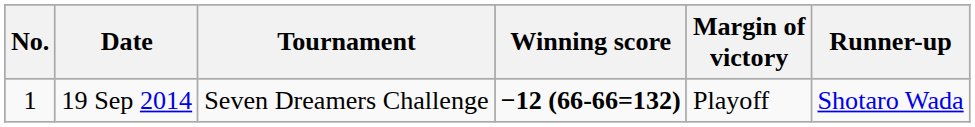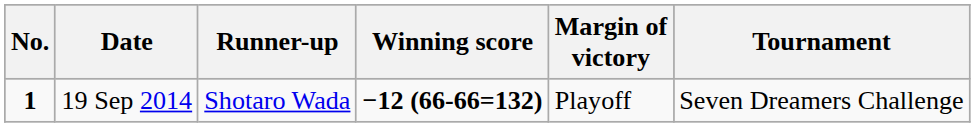 <table class="wikitable" style="font-size:95%;">
 <tr>
 <th>No.</th>
 <th>Date</th>
-<th>Tournament</th>
+<th>Runner-up</th>
 <th>Winning score</th>
 <th>Margin of<br>victory</th>
-<th>Runner-up</th>
+<th>Tournament</th>
 </tr>
 <tr>
-<td align=center>1</td>
+<td align=center><strong>1</strong></td>
 <td align=right>19 Sep <a href='#'>2014</a></td>
-<td>Seven Dreamers Challenge</td>
+<td> <a href='#'>Shotaro Wada</a></td>
 <td><strong>−12 (66-66=132)</strong></td>
 <td>Playoff</td>
-<td> <a href='#'>Shotaro Wada</a></td>
+<td>Seven Dreamers Challenge</td>
 </tr>
 </table>
